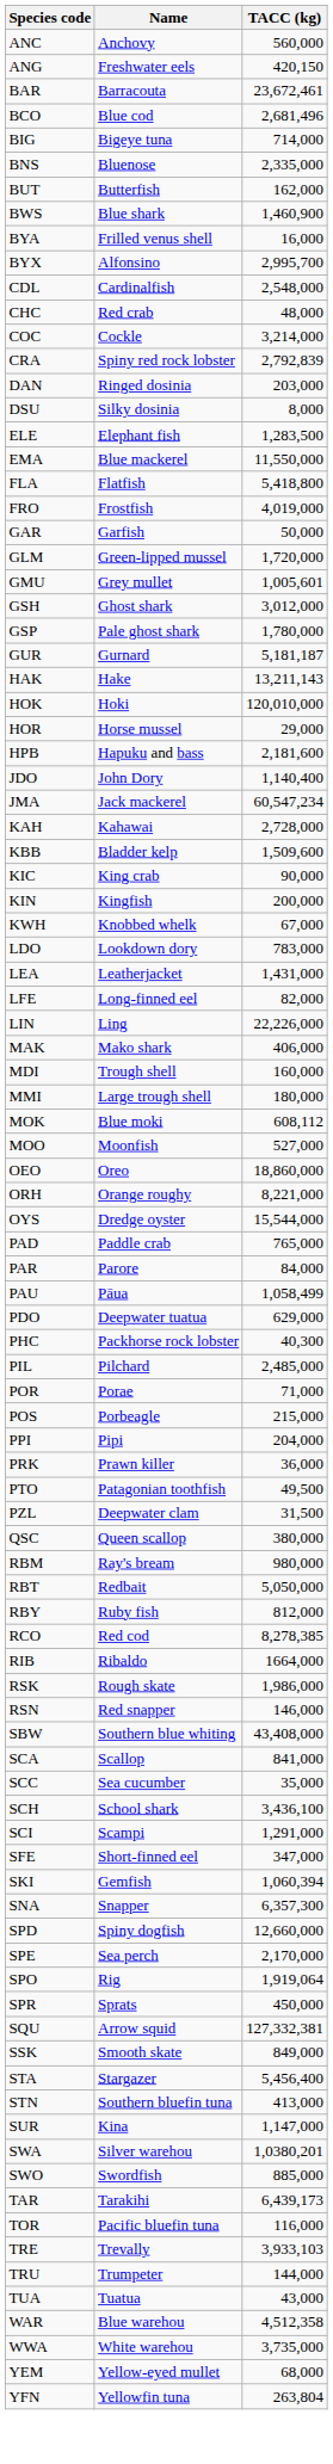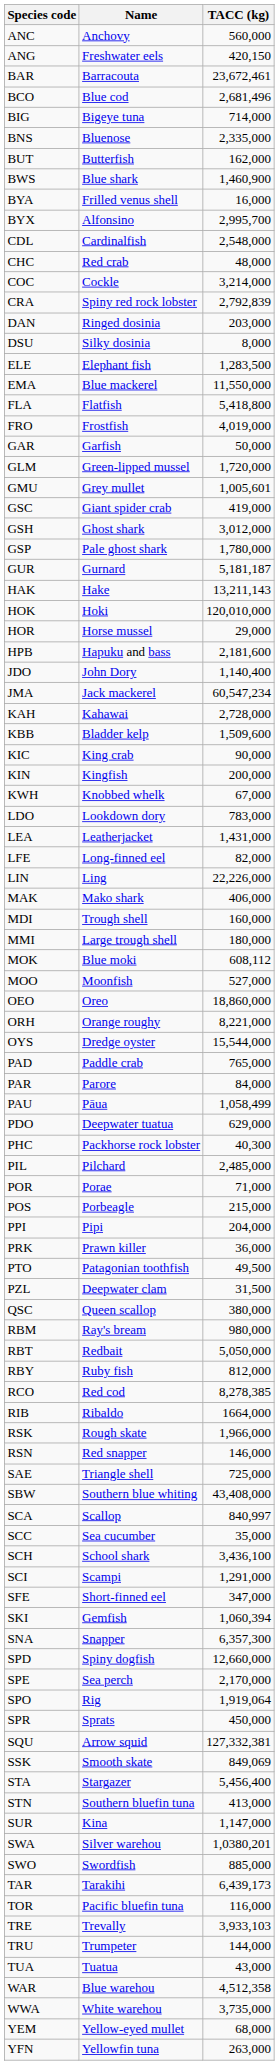 <table class="wikitable sortable">
 <tr>
 <th>Species code</th>
 <th>Name</th>
 <th>TACC (kg)</th>
 </tr>
 <tr>
 <td>ANC</td>
 <td><a href='#'>Anchovy</a></td>
 <td align='right'>560,000</td>
 </tr>
 <tr>
 <td>ANG</td>
 <td><a href='#'>Freshwater eels</a></td>
 <td align='right'>420,150</td>
 </tr>
 <tr>
 <td>BAR</td>
 <td><a href='#'>Barracouta</a></td>
 <td align='right'>23,672,461</td>
 </tr>
 <tr>
 <td>BCO</td>
 <td><a href='#'>Blue cod</a></td>
 <td align='right'>2,681,496</td>
 </tr>
 <tr>
 <td>BIG</td>
 <td><a href='#'>Bigeye tuna</a></td>
 <td align='right'>714,000</td>
 </tr>
 <tr>
 <td>BNS</td>
 <td><a href='#'>Bluenose</a></td>
 <td align='right'>2,335,000</td>
 </tr>
 <tr>
 <td>BUT</td>
 <td><a href='#'>Butterfish</a></td>
 <td align='right'>162,000</td>
 </tr>
 <tr>
 <td>BWS</td>
 <td><a href='#'>Blue shark</a></td>
 <td align='right'>1,460,900</td>
 </tr>
 <tr>
 <td>BYA</td>
 <td><a href='#'>Frilled venus shell</a></td>
 <td align='right'>16,000</td>
 </tr>
 <tr>
 <td>BYX</td>
 <td><a href='#'>Alfonsino</a></td>
 <td align='right'>2,995,700</td>
 </tr>
 <tr>
 <td>CDL</td>
 <td><a href='#'>Cardinalfish</a></td>
 <td align='right'>2,548,000</td>
 </tr>
 <tr>
 <td>CHC</td>
 <td><a href='#'>Red crab</a></td>
 <td align='right'>48,000</td>
 </tr>
 <tr>
 <td>COC</td>
 <td><a href='#'>Cockle</a></td>
 <td align='right'>3,214,000</td>
 </tr>
 <tr>
 <td>CRA</td>
 <td><a href='#'>Spiny red rock lobster</a></td>
 <td align='right'>2,792,839</td>
 </tr>
 <tr>
 <td>DAN</td>
 <td><a href='#'>Ringed dosinia</a></td>
 <td align='right'>203,000</td>
 </tr>
 <tr>
 <td>DSU</td>
 <td><a href='#'>Silky dosinia</a></td>
 <td align='right'>8,000</td>
 </tr>
 <tr>
 <td>ELE</td>
 <td><a href='#'>Elephant fish</a></td>
 <td align='right'>1,283,500</td>
 </tr>
 <tr>
 <td>EMA</td>
 <td><a href='#'>Blue mackerel</a></td>
 <td align='right'>11,550,000</td>
 </tr>
 <tr>
 <td>FLA</td>
 <td><a href='#'>Flatfish</a></td>
 <td align='right'>5,418,800</td>
 </tr>
 <tr>
 <td>FRO</td>
 <td><a href='#'>Frostfish</a></td>
 <td align='right'>4,019,000</td>
 </tr>
 <tr>
 <td>GAR</td>
 <td><a href='#'>Garfish</a></td>
 <td align='right'>50,000</td>
 </tr>
 <tr>
 <td>GLM</td>
 <td><a href='#'>Green-lipped mussel</a></td>
 <td align='right'>1,720,000</td>
 </tr>
 <tr>
 <td>GMU</td>
 <td><a href='#'>Grey mullet</a></td>
 <td align='right'>1,005,601</td>
+</tr>
+<tr>
+<td>GSC</td>
+<td><a href='#'>Giant spider crab</a></td>
+<td align='right'>419,000</td>
 </tr>
 <tr>
 <td>GSH</td>
 <td><a href='#'>Ghost shark</a></td>
 <td align='right'>3,012,000</td>
 </tr>
 <tr>
 <td>GSP</td>
 <td><a href='#'>Pale ghost shark</a></td>
 <td align='right'>1,780,000</td>
 </tr>
 <tr>
 <td>GUR</td>
 <td><a href='#'>Gurnard</a></td>
 <td align='right'>5,181,187</td>
 </tr>
 <tr>
 <td>HAK</td>
 <td><a href='#'>Hake</a></td>
 <td align='right'>13,211,143</td>
 </tr>
 <tr>
 <td>HOK</td>
 <td><a href='#'>Hoki</a></td>
 <td align='right'>120,010,000</td>
 </tr>
 <tr>
 <td>HOR</td>
 <td><a href='#'>Horse mussel</a></td>
 <td align='right'>29,000</td>
 </tr>
 <tr>
 <td>HPB</td>
 <td><a href='#'>Hapuku</a> and <a href='#'>bass</a></td>
 <td align='right'>2,181,600</td>
 </tr>
 <tr>
 <td>JDO</td>
 <td><a href='#'>John Dory</a></td>
 <td align='right'>1,140,400</td>
 </tr>
 <tr>
 <td>JMA</td>
 <td><a href='#'>Jack mackerel</a></td>
 <td align='right'>60,547,234</td>
 </tr>
 <tr>
 <td>KAH</td>
 <td><a href='#'>Kahawai</a></td>
 <td align='right'>2,728,000</td>
 </tr>
 <tr>
 <td>KBB</td>
 <td><a href='#'>Bladder kelp</a></td>
 <td align='right'>1,509,600</td>
 </tr>
 <tr>
 <td>KIC</td>
 <td><a href='#'>King crab</a></td>
 <td align='right'>90,000</td>
 </tr>
 <tr>
 <td>KIN</td>
 <td><a href='#'>Kingfish</a></td>
 <td align='right'>200,000</td>
 </tr>
 <tr>
 <td>KWH</td>
 <td><a href='#'>Knobbed whelk</a></td>
 <td align='right'>67,000</td>
 </tr>
 <tr>
 <td>LDO</td>
 <td><a href='#'>Lookdown dory</a></td>
 <td align='right'>783,000</td>
 </tr>
 <tr>
 <td>LEA</td>
 <td><a href='#'>Leatherjacket</a></td>
 <td align='right'>1,431,000</td>
 </tr>
 <tr>
 <td>LFE</td>
 <td><a href='#'>Long-finned eel</a></td>
 <td align='right'>82,000</td>
 </tr>
 <tr>
 <td>LIN</td>
 <td><a href='#'>Ling</a></td>
 <td align='right'>22,226,000</td>
 </tr>
 <tr>
 <td>MAK</td>
 <td><a href='#'>Mako shark</a></td>
 <td align='right'>406,000</td>
 </tr>
 <tr>
 <td>MDI</td>
 <td><a href='#'>Trough shell</a></td>
 <td align='right'>160,000</td>
 </tr>
 <tr>
 <td>MMI</td>
 <td><a href='#'>Large trough shell</a></td>
 <td align='right'>180,000</td>
 </tr>
 <tr>
 <td>MOK</td>
 <td><a href='#'>Blue moki</a></td>
 <td align='right'>608,112</td>
 </tr>
 <tr>
 <td>MOO</td>
 <td><a href='#'>Moonfish</a></td>
 <td align='right'>527,000</td>
 </tr>
 <tr>
 <td>OEO</td>
 <td><a href='#'>Oreo</a></td>
 <td align='right'>18,860,000</td>
 </tr>
 <tr>
 <td>ORH</td>
 <td><a href='#'>Orange roughy</a></td>
 <td align='right'>8,221,000</td>
 </tr>
 <tr>
 <td>OYS</td>
 <td><a href='#'>Dredge oyster</a></td>
 <td align='right'>15,544,000</td>
 </tr>
 <tr>
 <td>PAD</td>
 <td><a href='#'>Paddle crab</a></td>
 <td align='right'>765,000</td>
 </tr>
 <tr>
 <td>PAR</td>
 <td><a href='#'>Parore</a></td>
 <td align='right'>84,000</td>
 </tr>
 <tr>
 <td>PAU</td>
 <td><a href='#'>Pāua</a></td>
 <td align='right'>1,058,499</td>
 </tr>
 <tr>
 <td>PDO</td>
 <td><a href='#'>Deepwater tuatua</a></td>
 <td align='right'>629,000</td>
 </tr>
 <tr>
 <td>PHC</td>
 <td><a href='#'>Packhorse rock lobster</a></td>
 <td align='right'>40,300</td>
 </tr>
 <tr>
 <td>PIL</td>
 <td><a href='#'>Pilchard</a></td>
 <td align='right'>2,485,000</td>
 </tr>
 <tr>
 <td>POR</td>
 <td><a href='#'>Porae</a></td>
 <td align='right'>71,000</td>
 </tr>
 <tr>
 <td>POS</td>
 <td><a href='#'>Porbeagle</a></td>
 <td align='right'>215,000</td>
 </tr>
 <tr>
 <td>PPI</td>
 <td><a href='#'>Pipi</a></td>
 <td align='right'>204,000</td>
 </tr>
 <tr>
 <td>PRK</td>
 <td><a href='#'>Prawn killer</a></td>
 <td align='right'>36,000</td>
 </tr>
 <tr>
 <td>PTO</td>
 <td><a href='#'>Patagonian toothfish</a></td>
 <td align='right'>49,500</td>
 </tr>
 <tr>
 <td>PZL</td>
 <td><a href='#'>Deepwater clam</a></td>
 <td align='right'>31,500</td>
 </tr>
 <tr>
 <td>QSC</td>
 <td><a href='#'>Queen scallop</a></td>
 <td align='right'>380,000</td>
 </tr>
 <tr>
 <td>RBM</td>
 <td><a href='#'>Ray's bream</a></td>
 <td align='right'>980,000</td>
 </tr>
 <tr>
 <td>RBT</td>
 <td><a href='#'>Redbait</a></td>
 <td align='right'>5,050,000</td>
 </tr>
 <tr>
 <td>RBY</td>
 <td><a href='#'>Ruby fish</a></td>
 <td align='right'>812,000</td>
 </tr>
 <tr>
 <td>RCO</td>
 <td><a href='#'>Red cod</a></td>
 <td align='right'>8,278,385</td>
 </tr>
 <tr>
 <td>RIB</td>
 <td><a href='#'>Ribaldo</a></td>
 <td align='right'>1664,000</td>
 </tr>
 <tr>
 <td>RSK</td>
 <td><a href='#'>Rough skate</a></td>
-<td align='right'>1,986,000</td>
+<td align='right'>1,966,000</td>
 </tr>
 <tr>
 <td>RSN</td>
 <td><a href='#'>Red snapper</a></td>
 <td align='right'>146,000</td>
+</tr>
+<tr>
+<td>SAE</td>
+<td><a href='#'>Triangle shell</a></td>
+<td align='right'>725,000</td>
 </tr>
 <tr>
 <td>SBW</td>
 <td><a href='#'>Southern blue whiting</a></td>
 <td align='right'>43,408,000</td>
 </tr>
 <tr>
 <td>SCA</td>
 <td><a href='#'>Scallop</a></td>
-<td align='right'>841,000</td>
+<td align='right'>840,997</td>
 </tr>
 <tr>
 <td>SCC</td>
 <td><a href='#'>Sea cucumber</a></td>
 <td align='right'>35,000</td>
 </tr>
 <tr>
 <td>SCH</td>
 <td><a href='#'>School shark</a></td>
 <td align='right'>3,436,100</td>
 </tr>
 <tr>
 <td>SCI</td>
 <td><a href='#'>Scampi</a></td>
 <td align='right'>1,291,000</td>
 </tr>
 <tr>
 <td>SFE</td>
 <td><a href='#'>Short-finned eel</a></td>
 <td align='right'>347,000</td>
 </tr>
 <tr>
 <td>SKI</td>
 <td><a href='#'>Gemfish</a></td>
 <td align='right'>1,060,394</td>
 </tr>
 <tr>
 <td>SNA</td>
 <td><a href='#'>Snapper</a></td>
 <td align='right'>6,357,300</td>
 </tr>
 <tr>
 <td>SPD</td>
 <td><a href='#'>Spiny dogfish</a></td>
 <td align='right'>12,660,000</td>
 </tr>
 <tr>
 <td>SPE</td>
 <td><a href='#'>Sea perch</a></td>
 <td align='right'>2,170,000</td>
 </tr>
 <tr>
 <td>SPO</td>
 <td><a href='#'>Rig</a></td>
 <td align='right'>1,919,064</td>
 </tr>
 <tr>
 <td>SPR</td>
 <td><a href='#'>Sprats</a></td>
 <td align='right'>450,000</td>
 </tr>
 <tr>
 <td>SQU</td>
 <td><a href='#'>Arrow squid</a></td>
 <td align='right'>127,332,381</td>
 </tr>
 <tr>
 <td>SSK</td>
 <td><a href='#'>Smooth skate</a></td>
-<td align='right'>849,000</td>
+<td align='right'>849,069</td>
 </tr>
 <tr>
 <td>STA</td>
 <td><a href='#'>Stargazer</a></td>
 <td align='right'>5,456,400</td>
 </tr>
 <tr>
 <td>STN</td>
 <td><a href='#'>Southern bluefin tuna</a></td>
 <td align='right'>413,000</td>
 </tr>
 <tr>
 <td>SUR</td>
 <td><a href='#'>Kina</a></td>
 <td align='right'>1,147,000</td>
 </tr>
 <tr>
 <td>SWA</td>
 <td><a href='#'>Silver warehou</a></td>
 <td align='right'>1,0380,201</td>
 </tr>
 <tr>
 <td>SWO</td>
 <td><a href='#'>Swordfish</a></td>
 <td align='right'>885,000</td>
 </tr>
 <tr>
 <td>TAR</td>
 <td><a href='#'>Tarakihi</a></td>
 <td align='right'>6,439,173</td>
 </tr>
 <tr>
 <td>TOR</td>
 <td><a href='#'>Pacific bluefin tuna</a></td>
 <td align='right'>116,000</td>
 </tr>
 <tr>
 <td>TRE</td>
 <td><a href='#'>Trevally</a></td>
 <td align='right'>3,933,103</td>
 </tr>
 <tr>
 <td>TRU</td>
 <td><a href='#'>Trumpeter</a></td>
 <td align='right'>144,000</td>
 </tr>
 <tr>
 <td>TUA</td>
 <td><a href='#'>Tuatua</a></td>
 <td align='right'>43,000</td>
 </tr>
 <tr>
 <td>WAR</td>
 <td><a href='#'>Blue warehou</a></td>
 <td align='right'>4,512,358</td>
 </tr>
 <tr>
 <td>WWA</td>
 <td><a href='#'>White warehou</a></td>
 <td align='right'>3,735,000</td>
 </tr>
 <tr>
 <td>YEM</td>
 <td><a href='#'>Yellow-eyed mullet</a></td>
 <td align='right'>68,000</td>
 </tr>
 <tr>
 <td>YFN</td>
 <td><a href='#'>Yellowfin tuna</a></td>
-<td align='right'>263,804</td>
+<td align='right'>263,000</td>
 </tr>
 </table>
